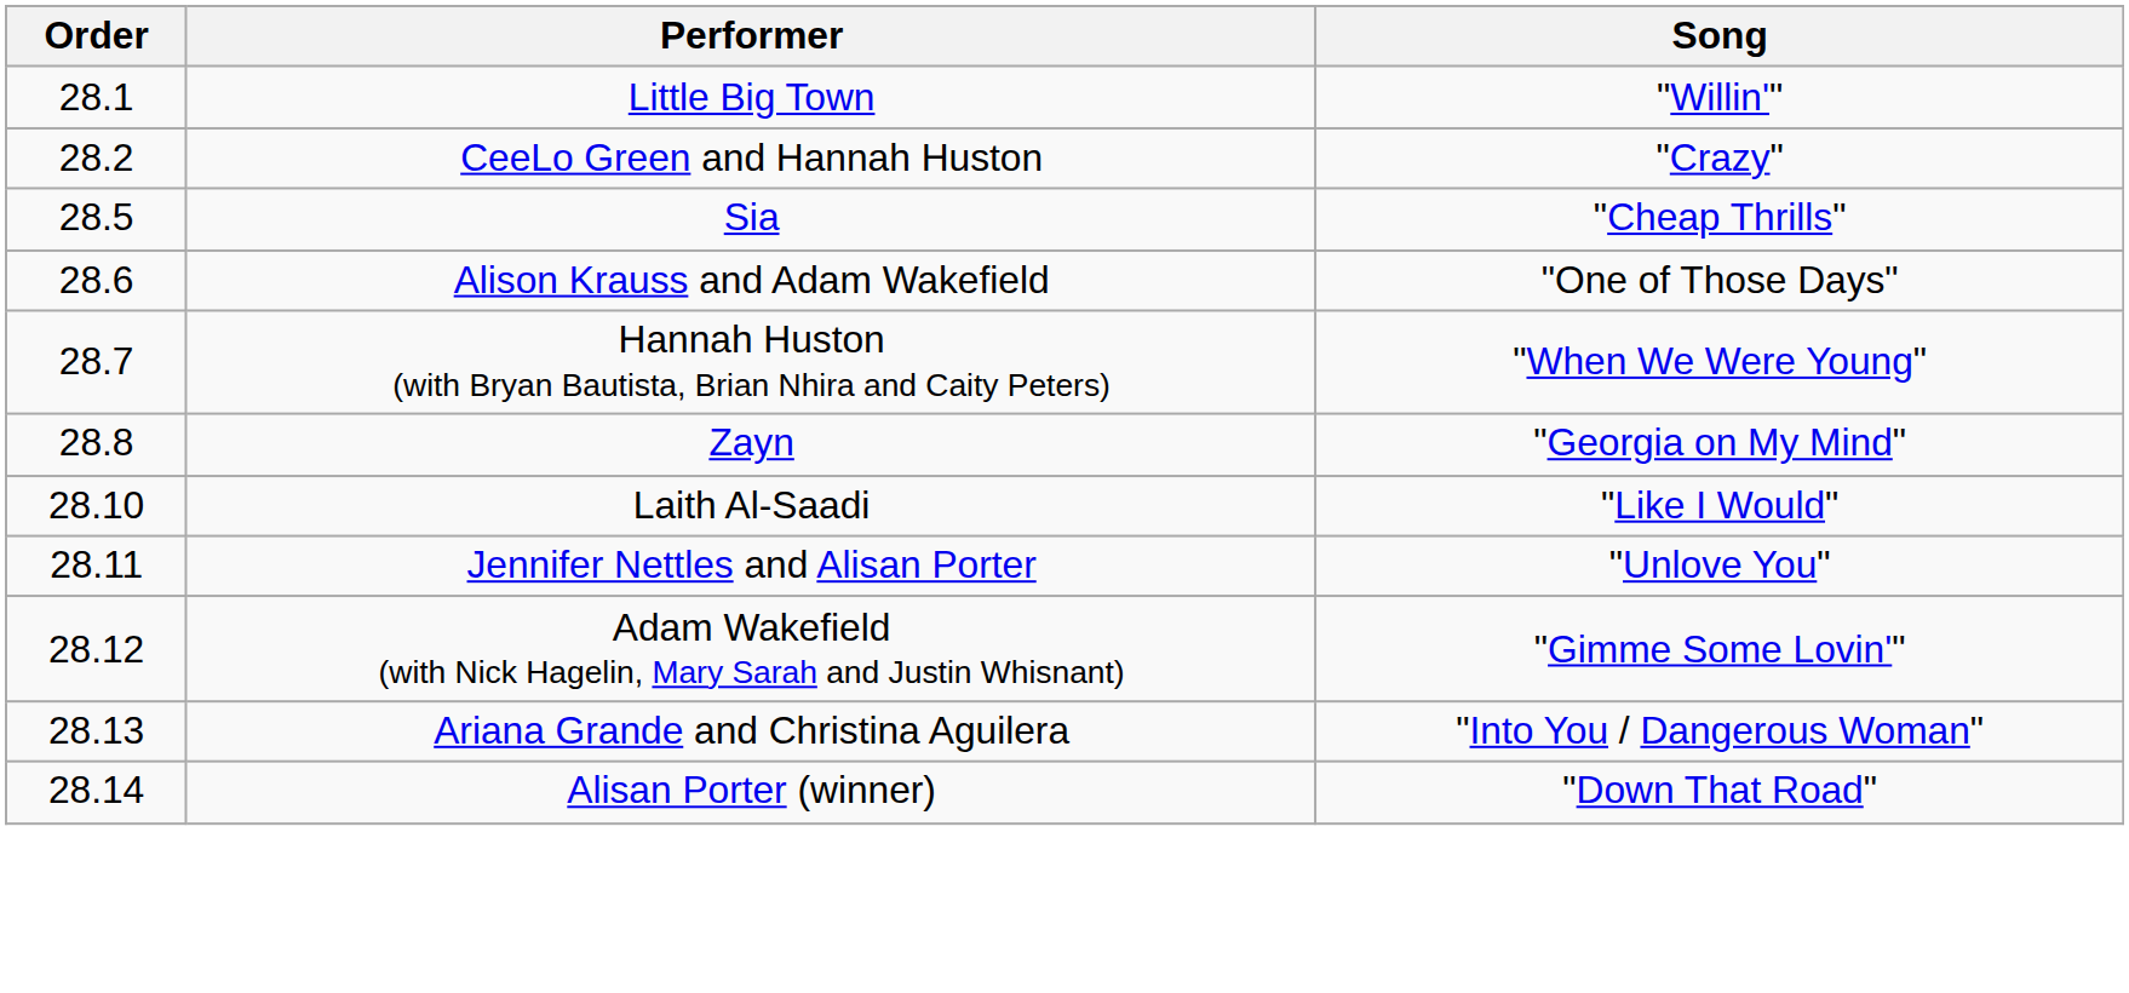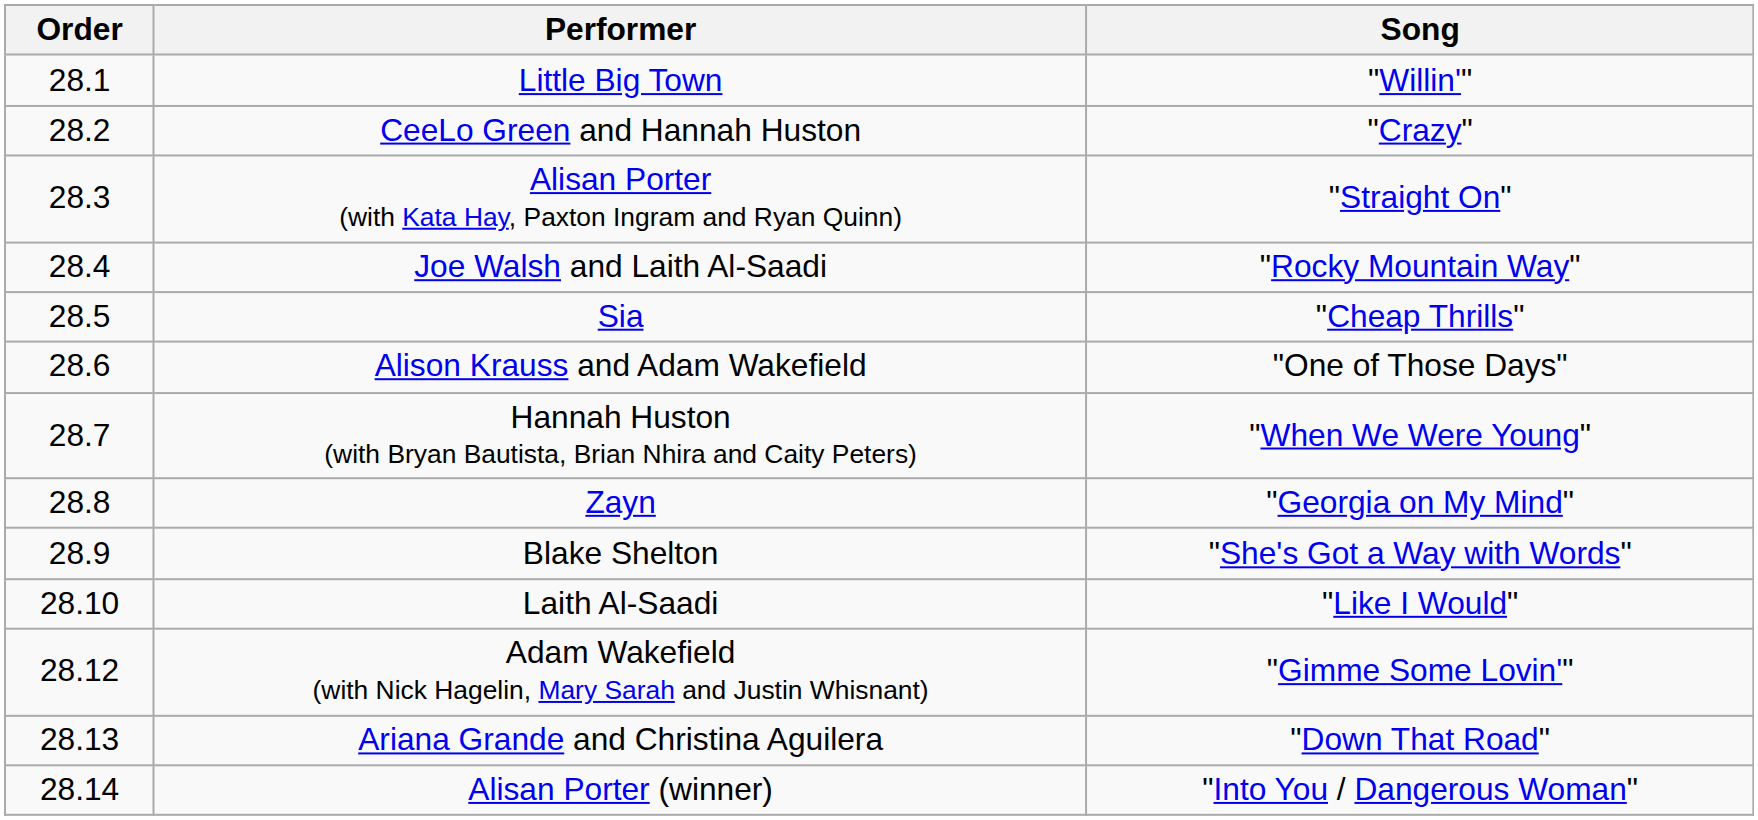 <table class="wikitable" style="text-align:center; width:100%;">
 <tr>
 <th>Order</th>
 <th>Performer</th>
 <th>Song</th>
 </tr>
 <tr>
 <td>28.1</td>
 <td><a href='#'>Little Big Town</a></td>
 <td>"<a href='#'>Willin'</a>"</td>
 </tr>
 <tr>
 <td>28.2</td>
 <td><a href='#'>CeeLo Green</a> and Hannah Huston</td>
 <td>"<a href='#'>Crazy</a>"</td>
+</tr>
+<tr>
+<td>28.3</td>
+<td><a href='#'>Alisan Porter</a> <br><small>(with <a href='#'>Kata Hay</a>, Paxton Ingram and Ryan Quinn)</small></td>
+<td>"<a href='#'>Straight On</a>"</td>
+</tr>
+<tr>
+<td>28.4</td>
+<td><a href='#'>Joe Walsh</a> and Laith Al-Saadi</td>
+<td>"<a href='#'>Rocky Mountain Way</a>"</td>
 </tr>
 <tr>
 <td>28.5</td>
 <td><a href='#'>Sia</a></td>
 <td>"<a href='#'>Cheap Thrills</a>"</td>
 </tr>
 <tr>
 <td>28.6</td>
 <td><a href='#'>Alison Krauss</a> and Adam Wakefield</td>
 <td>"One of Those Days"</td>
 </tr>
 <tr>
 <td>28.7</td>
 <td>Hannah Huston <br><small>(with Bryan Bautista, Brian Nhira and Caity Peters)</small></td>
 <td>"<a href='#'>When We Were Young</a>"</td>
 </tr>
 <tr>
 <td>28.8</td>
 <td><a href='#'>Zayn</a></td>
 <td>"<a href='#'>Georgia on My Mind</a>"</td>
 </tr>
 <tr>
+<td>28.9</td>
+<td>Blake Shelton</td>
+<td>"<a href='#'>She's Got a Way with Words</a>"</td>
+</tr>
+<tr>
 <td>28.10</td>
 <td>Laith Al-Saadi <br><small></small></td>
 <td>"<a href='#'>Like I Would</a>"</td>
-</tr>
-<tr>
-<td>28.11</td>
-<td><a href='#'>Jennifer Nettles</a> and <a href='#'>Alisan Porter</a></td>
-<td>"<a href='#'>Unlove You</a>"</td>
 </tr>
 <tr>
 <td>28.12</td>
 <td>Adam Wakefield <br><small>(with Nick Hagelin, <a href='#'>Mary Sarah</a> and Justin Whisnant)</small></td>
 <td>"<a href='#'>Gimme Some Lovin'</a>"</td>
 </tr>
 <tr>
 <td>28.13</td>
 <td><a href='#'>Ariana Grande</a> and Christina Aguilera</td>
-<td>"<a href='#'>Into You</a> / <a href='#'>Dangerous Woman</a>"</td>
+<td>"<a href='#'>Down That Road</a>"</td>
 </tr>
 <tr>
 <td>28.14</td>
 <td><a href='#'>Alisan Porter</a> (winner)</td>
-<td>"<a href='#'>Down That Road</a>"</td>
+<td>"<a href='#'>Into You</a> / <a href='#'>Dangerous Woman</a>"</td>
 </tr>
 </table>
